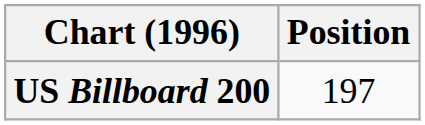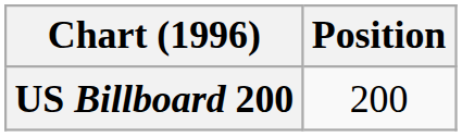 <table class="wikitable plainrowheaders" style="text-align:center">
 <tr>
 <th scope="col">Chart (1996)</th>
 <th scope="col">Position</th>
 </tr>
 <tr>
 <th scope="row">US <em>Billboard</em> 200</th>
-<td>197</td>
+<td>200</td>
 </tr>
 </table>
